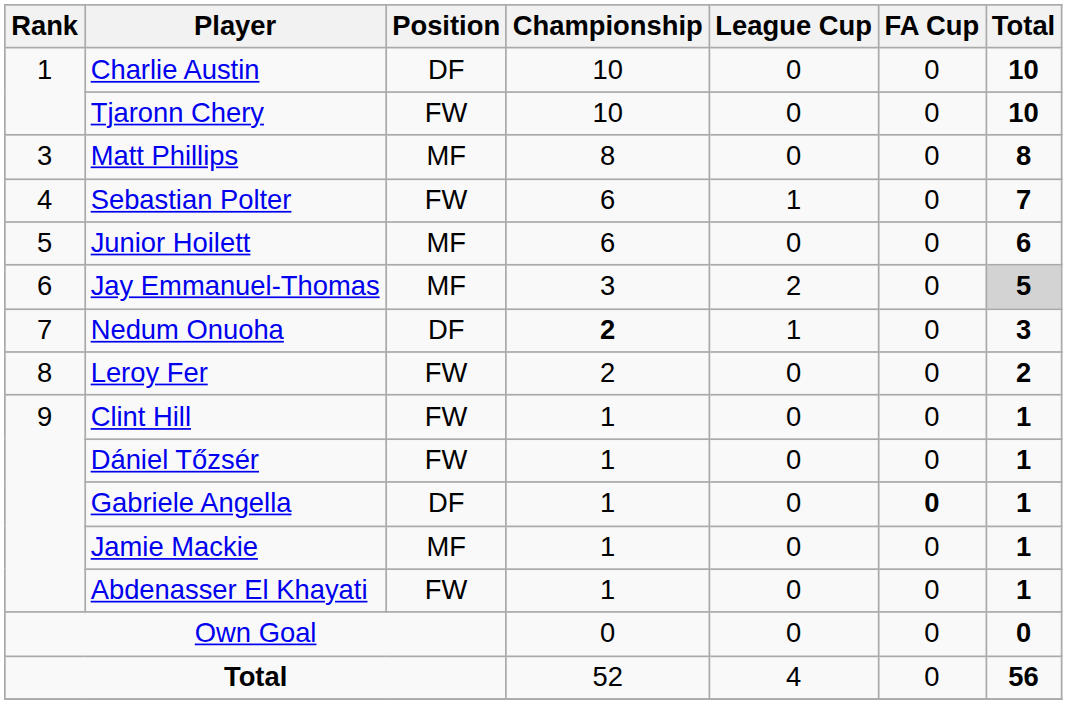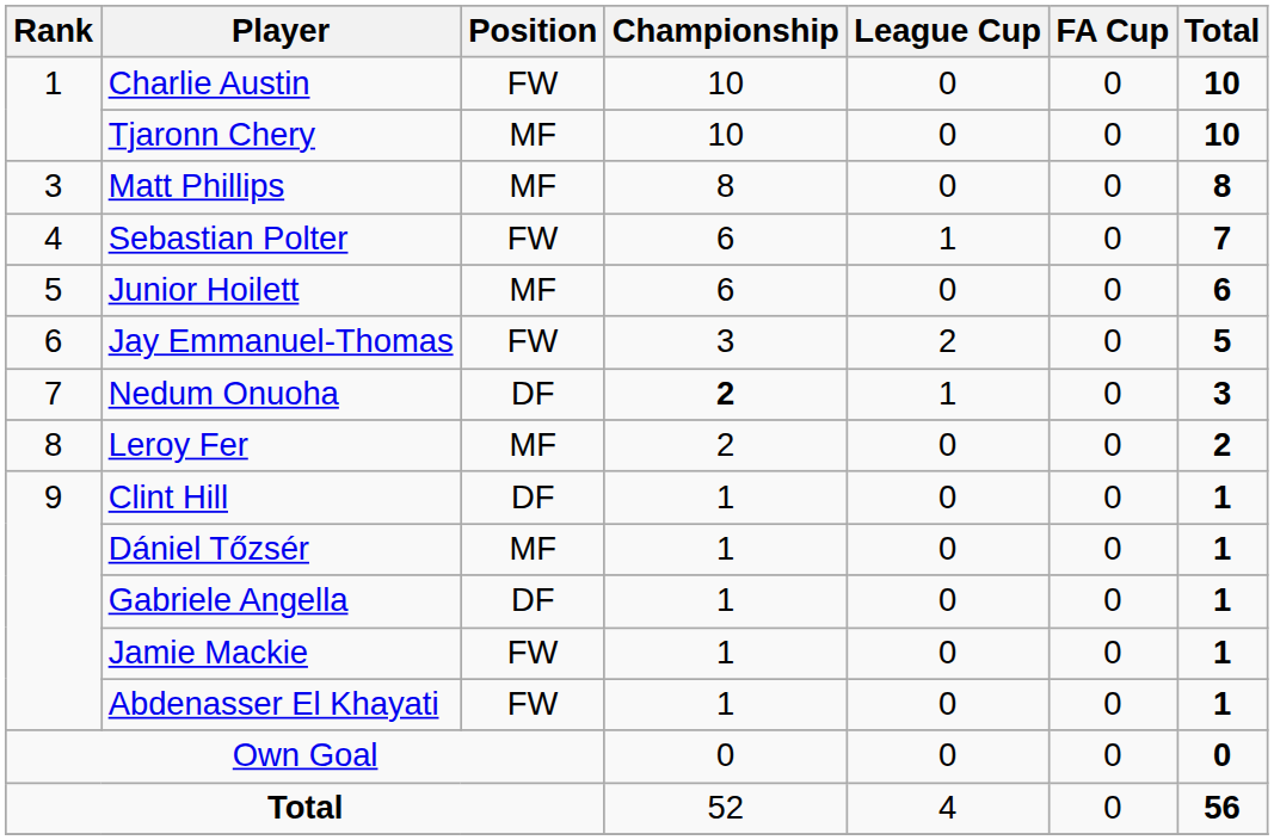 <table class="wikitable">
 <tr>
 <th>Rank</th>
 <th>Player</th>
 <th>Position</th>
 <th>Championship</th>
 <th>League Cup</th>
 <th>FA Cup</th>
 <th>Total</th>
 </tr>
 <tr>
 <td align=center valign=top rowspan=2>1</td>
 <td> <a href='#'>Charlie Austin</a></td>
-<td align=center>DF</td>
+<td align=center>FW</td>
 <td align=center>10</td>
 <td align=center>0</td>
 <td align=center>0</td>
 <td align=center><strong>10</strong></td>
 </tr>
 <tr>
 <td> <a href='#'>Tjaronn Chery</a></td>
-<td align=center>FW</td>
+<td align=center>MF</td>
 <td align=center>10</td>
 <td align=center>0</td>
 <td align=center>0</td>
 <td align=center><strong>10</strong></td>
 </tr>
 <tr>
 <td align=center>3</td>
 <td> <a href='#'>Matt Phillips</a></td>
 <td align=center>MF</td>
 <td align=center>8</td>
 <td align=center>0</td>
 <td align=center>0</td>
 <td align=center><strong>8</strong></td>
 </tr>
 <tr>
 <td align=center>4</td>
 <td> <a href='#'>Sebastian Polter</a></td>
 <td align=center>FW</td>
 <td align=center>6</td>
 <td align=center>1</td>
 <td align=center>0</td>
 <td align=center><strong>7</strong></td>
 </tr>
 <tr>
 <td align=center>5</td>
 <td> <a href='#'>Junior Hoilett</a></td>
 <td align=center>MF</td>
 <td align=center>6</td>
 <td align=center>0</td>
 <td align=center>0</td>
 <td align=center><strong>6</strong></td>
 </tr>
 <tr>
 <td align=center>6</td>
 <td> <a href='#'>Jay Emmanuel-Thomas</a></td>
-<td align=center>MF</td>
+<td align=center>FW</td>
 <td align=center>3</td>
 <td align=center>2</td>
 <td align=center>0</td>
-<td align=center style="background: lightgrey;"><strong>5</strong></td>
+<td align=center><strong>5</strong></td>
 </tr>
 <tr>
 <td align=center>7</td>
 <td> <a href='#'>Nedum Onuoha</a></td>
 <td align=center>DF</td>
 <td align=center><strong>2</strong></td>
 <td align=center>1</td>
 <td align=center>0</td>
 <td align=center><strong>3</strong></td>
 </tr>
 <tr>
 <td align=center>8</td>
 <td> <a href='#'>Leroy Fer</a></td>
-<td align=center>FW</td>
+<td align=center>MF</td>
 <td align=center>2</td>
 <td align=center>0</td>
 <td align=center>0</td>
 <td align=center><strong>2</strong></td>
 </tr>
 <tr>
 <td align=center valign=top rowspan=5>9</td>
 <td> <a href='#'>Clint Hill</a></td>
-<td align=center>FW</td>
+<td align=center>DF</td>
 <td align=center>1</td>
 <td align=center>0</td>
 <td align=center>0</td>
 <td align=center><strong>1</strong></td>
 </tr>
 <tr>
 <td> <a href='#'>Dániel Tőzsér</a></td>
-<td align=center>FW</td>
+<td align=center>MF</td>
 <td align=center>1</td>
 <td align=center>0</td>
 <td align=center>0</td>
 <td align=center><strong>1</strong></td>
 </tr>
 <tr>
 <td> <a href='#'>Gabriele Angella</a></td>
 <td align=center>DF</td>
 <td align=center>1</td>
 <td align=center>0</td>
-<td align=center><strong>0</strong></td>
+<td align=center>0</td>
 <td align=center><strong>1</strong></td>
 </tr>
 <tr>
 <td> <a href='#'>Jamie Mackie</a></td>
-<td align=center>MF</td>
+<td align=center>FW</td>
 <td align=center>1</td>
 <td align=center>0</td>
 <td align=center>0</td>
 <td align=center><strong>1</strong></td>
 </tr>
 <tr>
 <td> <a href='#'>Abdenasser El Khayati</a></td>
 <td align=center>FW</td>
 <td align=center>1</td>
 <td align=center>0</td>
 <td align=center>0</td>
 <td align=center><strong>1</strong></td>
 </tr>
 <tr>
 <td colspan=3 align=center><a href='#'>Own Goal</a></td>
 <td align=center>0</td>
 <td align=center>0</td>
 <td align=center>0</td>
 <td align=center><strong>0</strong></td>
 </tr>
 <tr>
 <td colspan=3 align=center><strong>Total</strong></td>
 <td align=center>52</td>
 <td align=center>4</td>
 <td align=center>0</td>
 <td align=center><strong>56</strong></td>
 </tr>
 <tr>
 </tr>
 </table>
